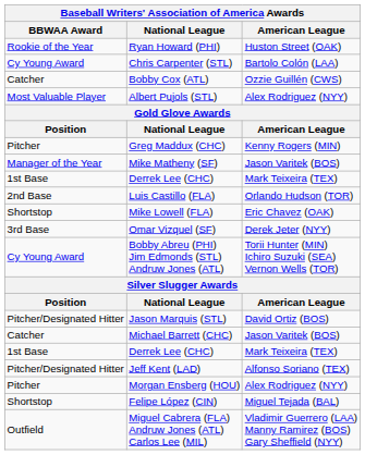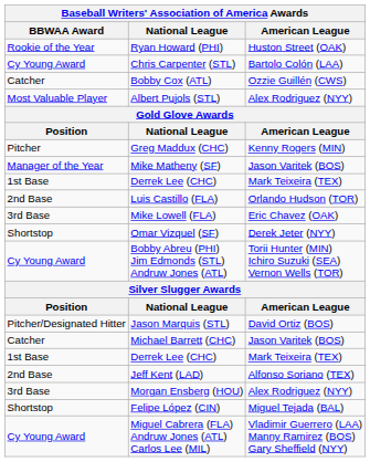 <table class="wikitable" style="font-size:90%;">
 <tr>
 <th colspan="9"><a href='#'>Baseball Writers' Association of America</a> Awards</th>
 </tr>
 <tr>
 <th>BBWAA Award</th>
 <th>National League</th>
 <th>American League</th>
 </tr>
 <tr>
 <td><a href='#'>Rookie of the Year</a></td>
 <td><a href='#'>Ryan Howard</a> (<a href='#'>PHI</a>)</td>
 <td><a href='#'>Huston Street</a> (<a href='#'>OAK</a>)</td>
 </tr>
 <tr>
 <td><a href='#'>Cy Young Award</a></td>
 <td><a href='#'>Chris Carpenter</a> (<a href='#'>STL</a>)</td>
 <td><a href='#'>Bartolo Colón</a> (<a href='#'>LAA</a>)</td>
 </tr>
 <tr>
 <td>Catcher</td>
 <td><a href='#'>Bobby Cox</a> (<a href='#'>ATL</a>)</td>
 <td><a href='#'>Ozzie Guillén</a> (<a href='#'>CWS</a>)</td>
 </tr>
 <tr>
 <td><a href='#'>Most Valuable Player</a></td>
 <td><a href='#'>Albert Pujols</a> (<a href='#'>STL</a>)</td>
 <td><a href='#'>Alex Rodriguez</a> (<a href='#'>NYY</a>)</td>
 </tr>
 <tr>
 <th colspan="9"><a href='#'>Gold Glove Awards</a></th>
 </tr>
 <tr>
 <th>Position</th>
 <th>National League</th>
 <th>American League</th>
 </tr>
 <tr>
 <td>Pitcher</td>
 <td><a href='#'>Greg Maddux</a> (<a href='#'>CHC</a>)</td>
 <td><a href='#'>Kenny Rogers</a> (<a href='#'>MIN</a>)</td>
 </tr>
 <tr>
 <td><a href='#'>Manager of the Year</a></td>
 <td><a href='#'>Mike Matheny</a> (<a href='#'>SF</a>)</td>
 <td><a href='#'>Jason Varitek</a> (<a href='#'>BOS</a>)</td>
 </tr>
 <tr>
 <td>1st Base</td>
 <td><a href='#'>Derrek Lee</a> (<a href='#'>CHC</a>)</td>
 <td><a href='#'>Mark Teixeira</a> (<a href='#'>TEX</a>)</td>
 </tr>
 <tr>
 <td>2nd Base</td>
 <td><a href='#'>Luis Castillo</a> (<a href='#'>FLA</a>)</td>
 <td><a href='#'>Orlando Hudson</a> (<a href='#'>TOR</a>)</td>
 </tr>
 <tr>
-<td>Shortstop</td>
+<td>3rd Base</td>
 <td><a href='#'>Mike Lowell</a> (<a href='#'>FLA</a>)</td>
 <td><a href='#'>Eric Chavez</a> (<a href='#'>OAK</a>)</td>
 </tr>
 <tr>
-<td>3rd Base</td>
+<td>Shortstop</td>
 <td><a href='#'>Omar Vizquel</a> (<a href='#'>SF</a>)</td>
 <td><a href='#'>Derek Jeter</a> (<a href='#'>NYY</a>)</td>
 </tr>
 <tr>
 <td><a href='#'>Cy Young Award</a></td>
 <td><a href='#'>Bobby Abreu</a> (<a href='#'>PHI</a>)<br><a href='#'>Jim Edmonds</a> (<a href='#'>STL</a>)<br><a href='#'>Andruw Jones</a> (<a href='#'>ATL</a>)</td>
 <td><a href='#'>Torii Hunter</a> (<a href='#'>MIN</a>)<br><a href='#'>Ichiro Suzuki</a> (<a href='#'>SEA</a>)<br><a href='#'>Vernon Wells</a> (<a href='#'>TOR</a>)</td>
 </tr>
 <tr>
 <th colspan="9"><a href='#'>Silver Slugger Awards</a></th>
 </tr>
 <tr>
 <th>Position</th>
 <th>National League</th>
 <th>American League</th>
 </tr>
 <tr>
 <td>Pitcher/Designated Hitter</td>
 <td><a href='#'>Jason Marquis</a> (<a href='#'>STL</a>)</td>
 <td><a href='#'>David Ortiz</a> (<a href='#'>BOS</a>)</td>
 </tr>
 <tr>
 <td>Catcher</td>
 <td><a href='#'>Michael Barrett</a> (<a href='#'>CHC</a>)</td>
 <td><a href='#'>Jason Varitek</a> (<a href='#'>BOS</a>)</td>
 </tr>
 <tr>
 <td>1st Base</td>
 <td><a href='#'>Derrek Lee</a> (<a href='#'>CHC</a>)</td>
 <td><a href='#'>Mark Teixeira</a> (<a href='#'>TEX</a>)</td>
 </tr>
 <tr>
-<td>Pitcher/Designated Hitter</td>
+<td>2nd Base</td>
 <td><a href='#'>Jeff Kent</a> (<a href='#'>LAD</a>)</td>
 <td><a href='#'>Alfonso Soriano</a> (<a href='#'>TEX</a>)</td>
 </tr>
 <tr>
-<td>Pitcher</td>
+<td>3rd Base</td>
 <td><a href='#'>Morgan Ensberg</a> (<a href='#'>HOU</a>)</td>
 <td><a href='#'>Alex Rodriguez</a> (<a href='#'>NYY</a>)</td>
 </tr>
 <tr>
 <td>Shortstop</td>
 <td><a href='#'>Felipe López</a> (<a href='#'>CIN</a>)</td>
 <td><a href='#'>Miguel Tejada</a> (<a href='#'>BAL</a>)</td>
 </tr>
 <tr>
-<td>Outfield</td>
+<td><a href='#'>Cy Young Award</a></td>
 <td><a href='#'>Miguel Cabrera</a> (<a href='#'>FLA</a>)<br><a href='#'>Andruw Jones</a> (<a href='#'>ATL</a>)<br><a href='#'>Carlos Lee</a> (<a href='#'>MIL</a>)</td>
 <td><a href='#'>Vladimir Guerrero</a> (<a href='#'>LAA</a>)<br><a href='#'>Manny Ramirez</a> (<a href='#'>BOS</a>)<br><a href='#'>Gary Sheffield</a> (<a href='#'>NYY</a>)</td>
 </tr>
 </table>
